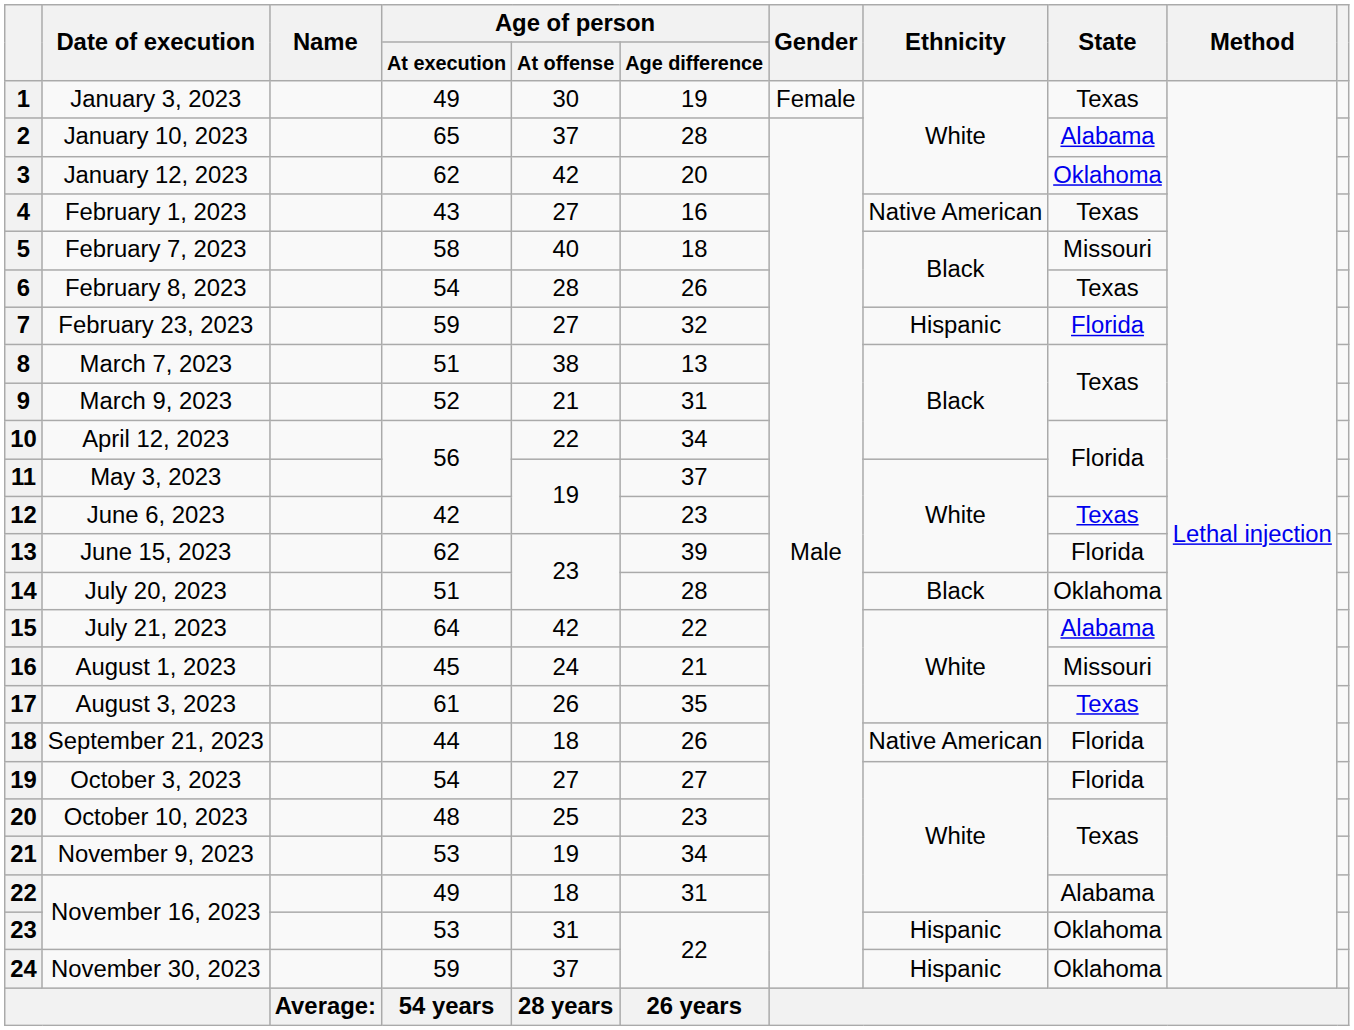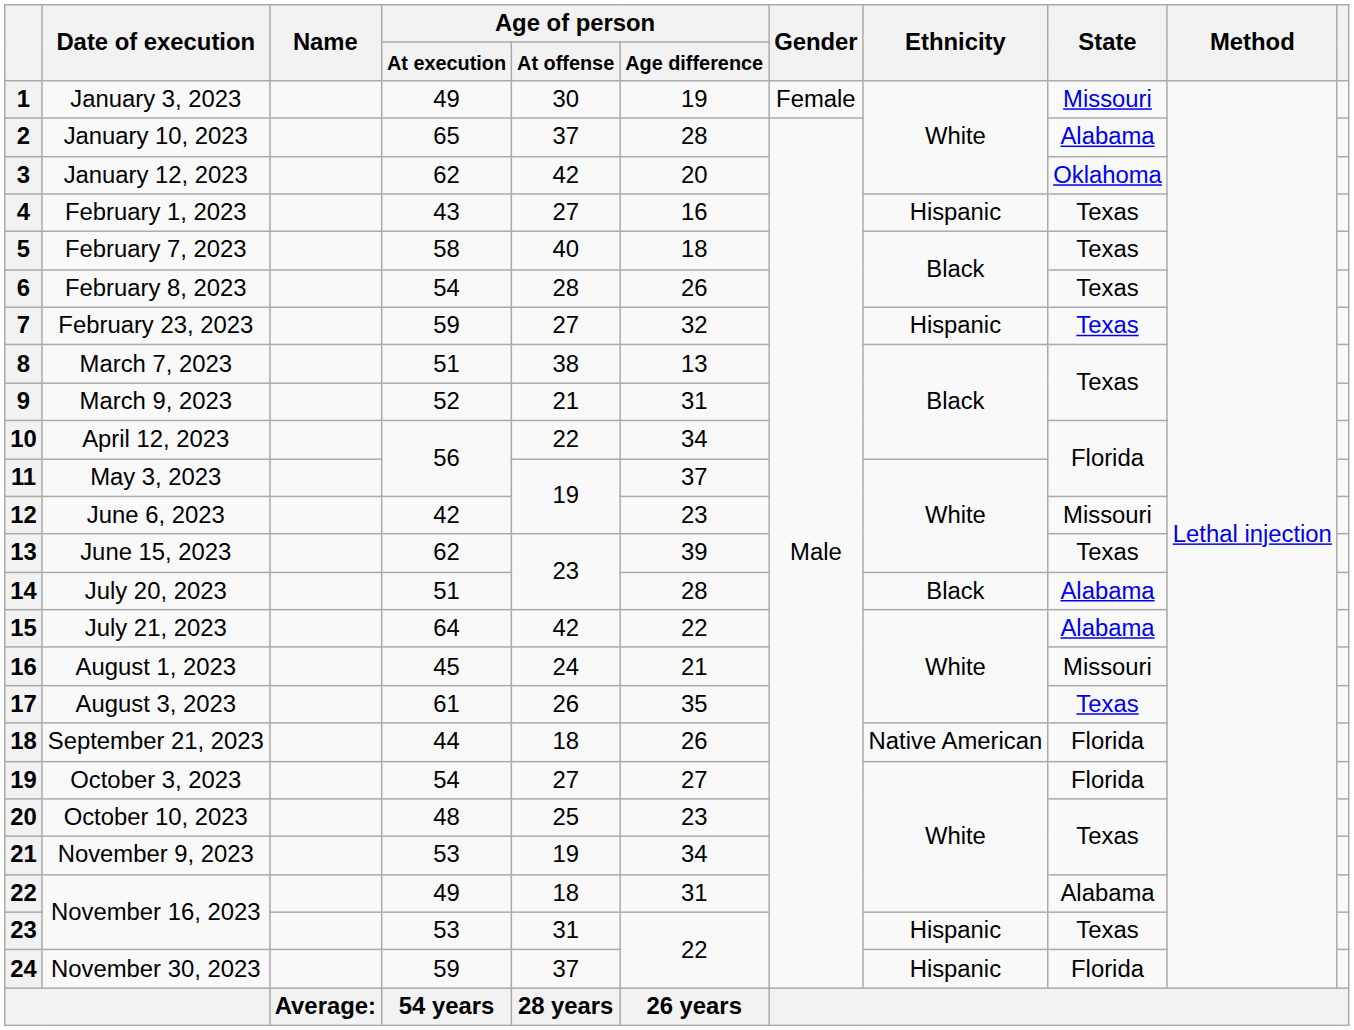 <table class="wikitable sortable" style="text-align:center;">
 <tr>
 <th scope="col" rowspan="2"></th>
 <th scope="col" rowspan="2" data-sort-type="date">Date of execution</th>
 <th scope="col" rowspan="2">Name</th>
 <th scope="col" colspan="3">Age of person</th>
 <th scope="col" rowspan="2">Gender</th>
 <th scope="col" rowspan="2">Ethnicity</th>
 <th scope="col" rowspan="2">State</th>
 <th scope="col" rowspan="2">Method</th>
 <th scope="col" rowspan="2"></th>
 </tr>
 <tr>
 <th scope="col"><small>At execution</small></th>
 <th scope="col"><small>At offense</small></th>
 <th scope="col"><small>Age difference</small></th>
 </tr>
 <tr>
 <th scope="row">1</th>
 <td>January 3, 2023</td>
 <td></td>
 <td>49 </td>
 <td>30 </td>
 <td>19</td>
 <td>Female</td>
 <td rowspan="3">White</td>
-<td>Texas</td>
+<td><a href='#'>Missouri</a></td>
 <td rowspan="24"><a href='#'>Lethal injection</a></td>
 <td></td>
 </tr>
 <tr>
 <th scope="row">2</th>
 <td>January 10, 2023</td>
 <td></td>
 <td>65 </td>
 <td>37 </td>
 <td>28</td>
 <td rowspan="23">Male</td>
 <td><a href='#'>Alabama</a></td>
 <td></td>
 </tr>
 <tr>
 <th scope="row">3</th>
 <td>January 12, 2023</td>
 <td></td>
 <td>62 </td>
 <td>42 </td>
 <td>20</td>
 <td><a href='#'>Oklahoma</a></td>
 <td></td>
 </tr>
 <tr>
 <th scope="row">4</th>
 <td>February 1, 2023</td>
 <td></td>
 <td>43 </td>
 <td>27 </td>
 <td>16</td>
-<td>Native American</td>
+<td>Hispanic</td>
 <td>Texas</td>
 <td></td>
 </tr>
 <tr>
 <th scope="row">5</th>
 <td>February 7, 2023</td>
 <td></td>
 <td>58 </td>
 <td>40 </td>
 <td>18</td>
 <td rowspan="2">Black</td>
-<td>Missouri</td>
+<td>Texas</td>
 <td></td>
 </tr>
 <tr>
 <th scope="row">6</th>
 <td>February 8, 2023</td>
 <td></td>
 <td>54 </td>
 <td>28 </td>
 <td>26</td>
 <td>Texas</td>
 <td></td>
 </tr>
 <tr>
 <th scope="row">7</th>
 <td>February 23, 2023</td>
 <td></td>
 <td>59 </td>
 <td>27 </td>
 <td>32</td>
 <td>Hispanic</td>
-<td><a href='#'>Florida</a></td>
+<td><a href='#'>Texas</a></td>
 <td></td>
 </tr>
 <tr>
 <th scope="row">8</th>
 <td>March 7, 2023</td>
 <td></td>
 <td>51 </td>
 <td>38 </td>
 <td>13</td>
 <td rowspan="3">Black</td>
 <td rowspan="2">Texas</td>
 <td></td>
 </tr>
 <tr>
 <th scope="row">9</th>
 <td>March 9, 2023</td>
 <td></td>
 <td>52 </td>
 <td>21 </td>
 <td>31</td>
 <td></td>
 </tr>
 <tr>
 <th scope="row">10</th>
 <td>April 12, 2023</td>
 <td></td>
 <td rowspan="2">56 </td>
 <td>22 </td>
 <td>34</td>
 <td rowspan="2">Florida</td>
 <td></td>
 </tr>
 <tr>
 <th scope="row">11</th>
 <td>May 3, 2023</td>
 <td></td>
 <td rowspan="2">19 </td>
 <td>37</td>
 <td rowspan="3">White</td>
 <td></td>
 </tr>
 <tr>
 <th scope="row">12</th>
 <td>June 6, 2023</td>
 <td></td>
 <td>42  </td>
 <td>23</td>
-<td><a href='#'>Texas</a></td>
+<td>Missouri</td>
 <td></td>
 </tr>
 <tr>
 <th scope="row">13</th>
 <td>June 15, 2023</td>
 <td></td>
 <td>62  </td>
 <td rowspan="2">23</td>
 <td>39</td>
-<td>Florida</td>
+<td>Texas</td>
 <td></td>
 </tr>
 <tr>
 <th scope="row">14</th>
 <td>July 20, 2023</td>
 <td></td>
 <td>51  </td>
 <td>28</td>
 <td>Black</td>
-<td>Oklahoma</td>
+<td><a href='#'>Alabama</a></td>
 <td></td>
 </tr>
 <tr>
 <th scope="row">15</th>
 <td>July 21, 2023</td>
 <td></td>
 <td>64 </td>
 <td>42 </td>
 <td>22</td>
 <td rowspan="3">White</td>
 <td><a href='#'>Alabama</a></td>
 <td></td>
 </tr>
 <tr>
 <th scope="row">16</th>
 <td>August 1, 2023</td>
 <td></td>
 <td>45</td>
 <td>24</td>
 <td>21</td>
 <td>Missouri</td>
 <td></td>
 </tr>
 <tr>
 <th scope="row">17</th>
 <td>August 3, 2023</td>
 <td></td>
 <td>61</td>
 <td>26</td>
 <td>35</td>
 <td><a href='#'>Texas</a></td>
 <td></td>
 </tr>
 <tr>
 <th scope="row">18</th>
 <td>September 21, 2023</td>
 <td></td>
 <td>44 </td>
 <td>18 </td>
 <td>26</td>
 <td>Native American</td>
 <td>Florida</td>
 <td></td>
 </tr>
 <tr>
 <th scope="row">19</th>
 <td>October 3, 2023</td>
 <td></td>
 <td>54</td>
 <td>27</td>
 <td>27</td>
 <td rowspan="4">White</td>
 <td>Florida</td>
 <td></td>
 </tr>
 <tr>
 <th scope="row">20</th>
 <td>October 10, 2023</td>
 <td></td>
 <td>48</td>
 <td>25</td>
 <td>23</td>
 <td rowspan="2">Texas</td>
 <td></td>
 </tr>
 <tr>
 <th scope="row">21</th>
 <td>November 9, 2023</td>
 <td></td>
 <td>53</td>
 <td>19</td>
 <td>34</td>
 <td></td>
 </tr>
 <tr>
 <th scope="row">22</th>
 <td rowspan="2">November 16, 2023</td>
 <td></td>
 <td>49</td>
 <td>18</td>
 <td>31</td>
 <td>Alabama</td>
 <td></td>
 </tr>
 <tr>
 <th scope="row">23</th>
 <td></td>
 <td>53</td>
 <td>31</td>
 <td rowspan="2">22</td>
 <td>Hispanic</td>
-<td>Oklahoma</td>
+<td>Texas</td>
 <td></td>
 </tr>
 <tr>
 <th scope="row">24</th>
 <td>November 30, 2023</td>
 <td></td>
 <td>59</td>
 <td>37</td>
 <td>Hispanic</td>
-<td>Oklahoma</td>
+<td>Florida</td>
 <td></td>
 </tr>
 <tr class="sortbottom">
 <th colspan="2"></th>
 <th>Average:</th>
 <th>54 years</th>
 <th>28 years</th>
 <th>26 years</th>
 <th colspan="5"></th>
 </tr>
 </table>
